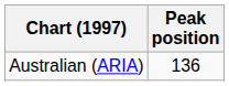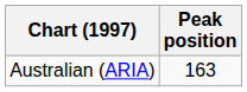 <table class="wikitable">
 <tr>
 <th align="left">Chart (1997)</th>
 <th align="left">Peak<br>position</th>
 </tr>
 <tr>
 <td align="left">Australian (<a href='#'>ARIA</a>)</td>
-<td style="text-align:center;">136</td>
+<td style="text-align:center;">163</td>
 </tr>
 </table>
